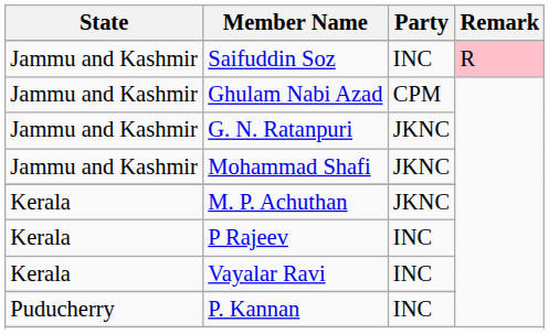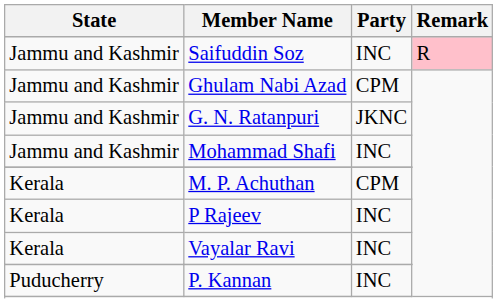 <table class="wikitable sortable">
 <tr>
 <th>State</th>
 <th>Member Name</th>
 <th>Party</th>
 <th>Remark</th>
 </tr>
 <tr>
 </tr>
 <tr>
 <td>Jammu and Kashmir</td>
 <td><a href='#'>Saifuddin Soz</a></td>
 <td>INC</td>
 <td style="background: pink;">R</td>
 </tr>
 <tr>
 <td>Jammu and Kashmir</td>
 <td><a href='#'>Ghulam Nabi Azad</a></td>
 <td>CPM</td>
 </tr>
 <tr>
 <td>Jammu and Kashmir</td>
 <td><a href='#'>G. N. Ratanpuri</a></td>
 <td>JKNC</td>
 </tr>
 <tr>
 <td>Jammu and Kashmir</td>
 <td><a href='#'>Mohammad Shafi </a></td>
-<td>JKNC</td>
+<td>INC</td>
 </tr>
 <tr>
 </tr>
 <tr>
 <td>Kerala</td>
 <td><a href='#'>M. P. Achuthan</a></td>
-<td>JKNC</td>
+<td>CPM</td>
 </tr>
 <tr>
 <td>Kerala</td>
 <td><a href='#'>P Rajeev</a></td>
 <td>INC</td>
 </tr>
 <tr>
 <td>Kerala</td>
 <td><a href='#'>Vayalar Ravi</a></td>
 <td>INC</td>
 </tr>
 <tr>
 </tr>
 <tr>
 <td>Puducherry</td>
 <td><a href='#'>P. Kannan</a></td>
 <td>INC</td>
 </tr>
 <tr>
 </tr>
 <tr>
 </tr>
 </table>
